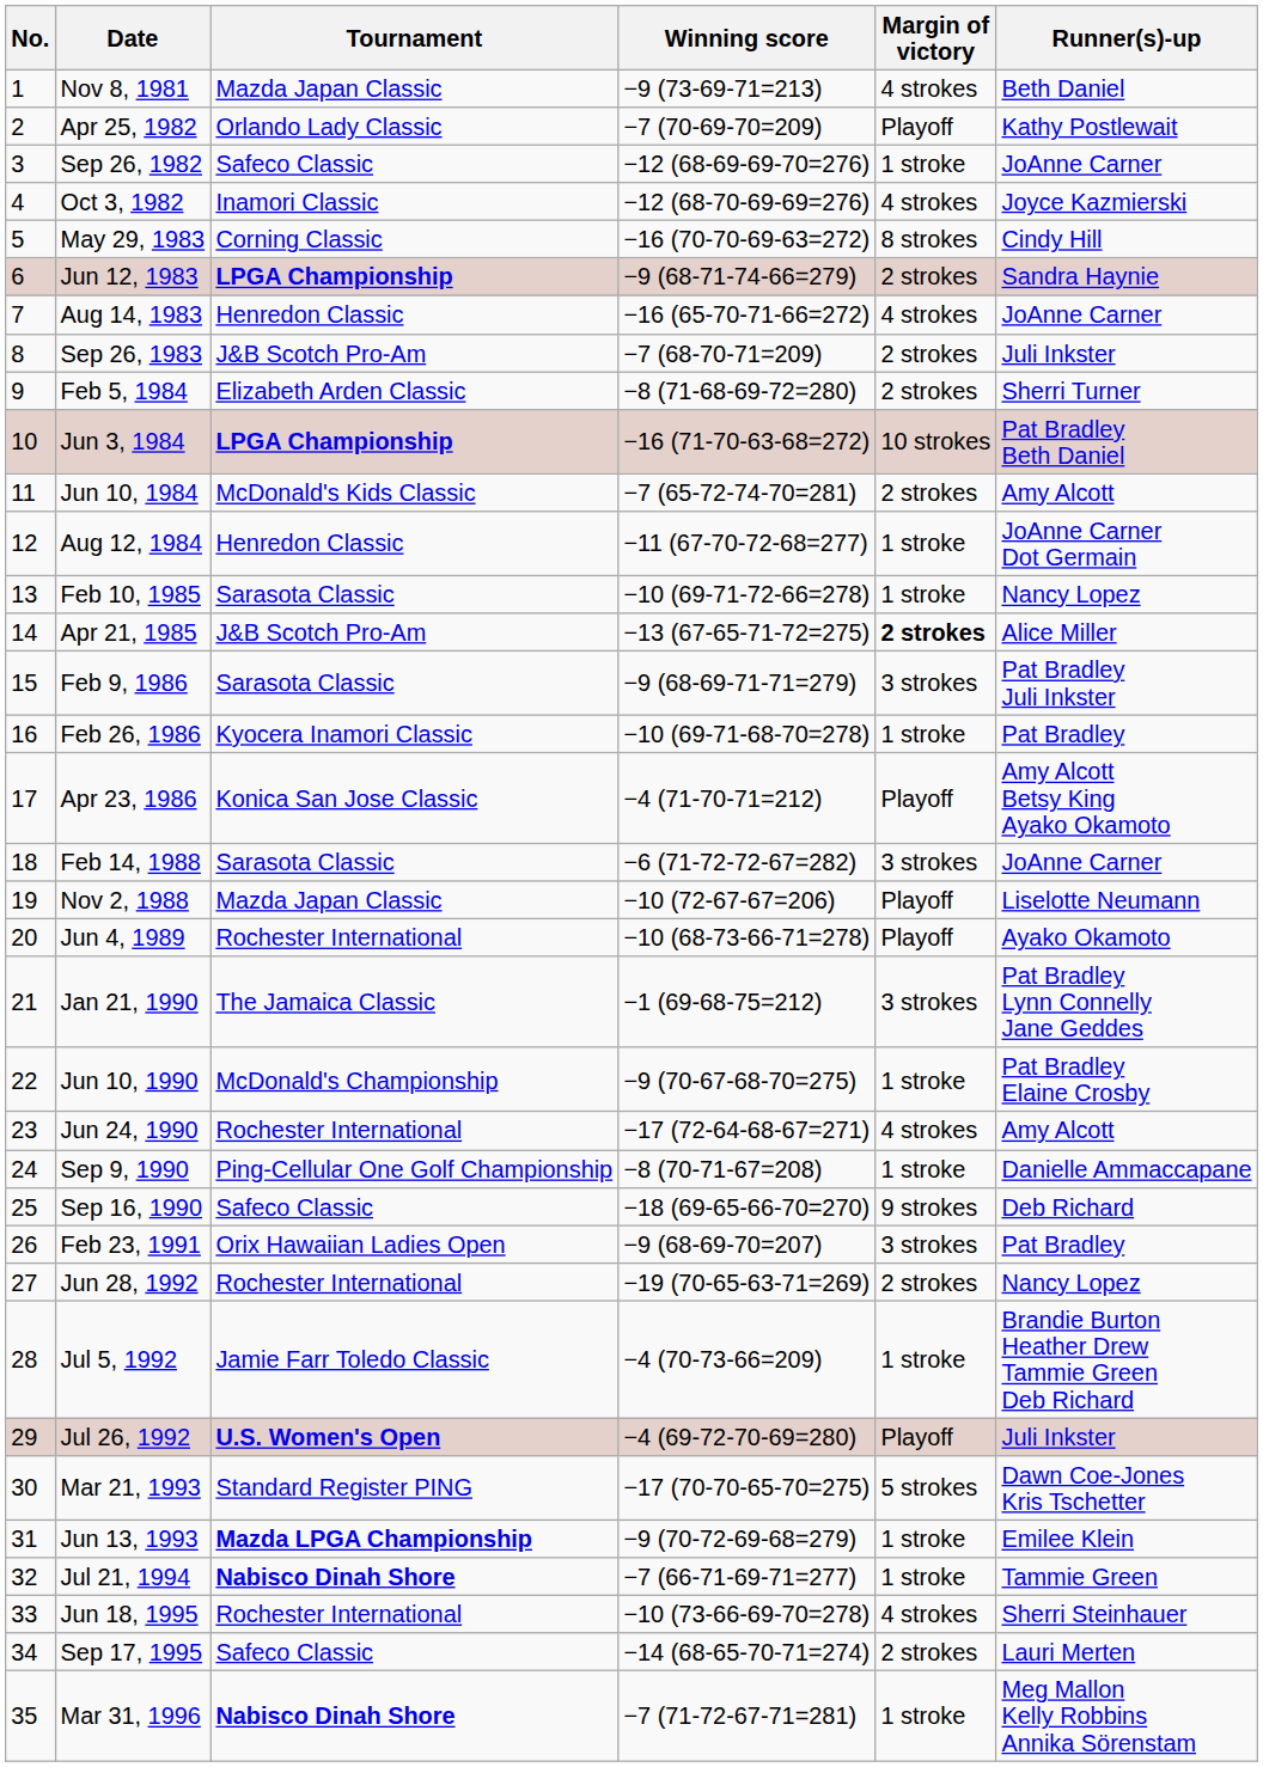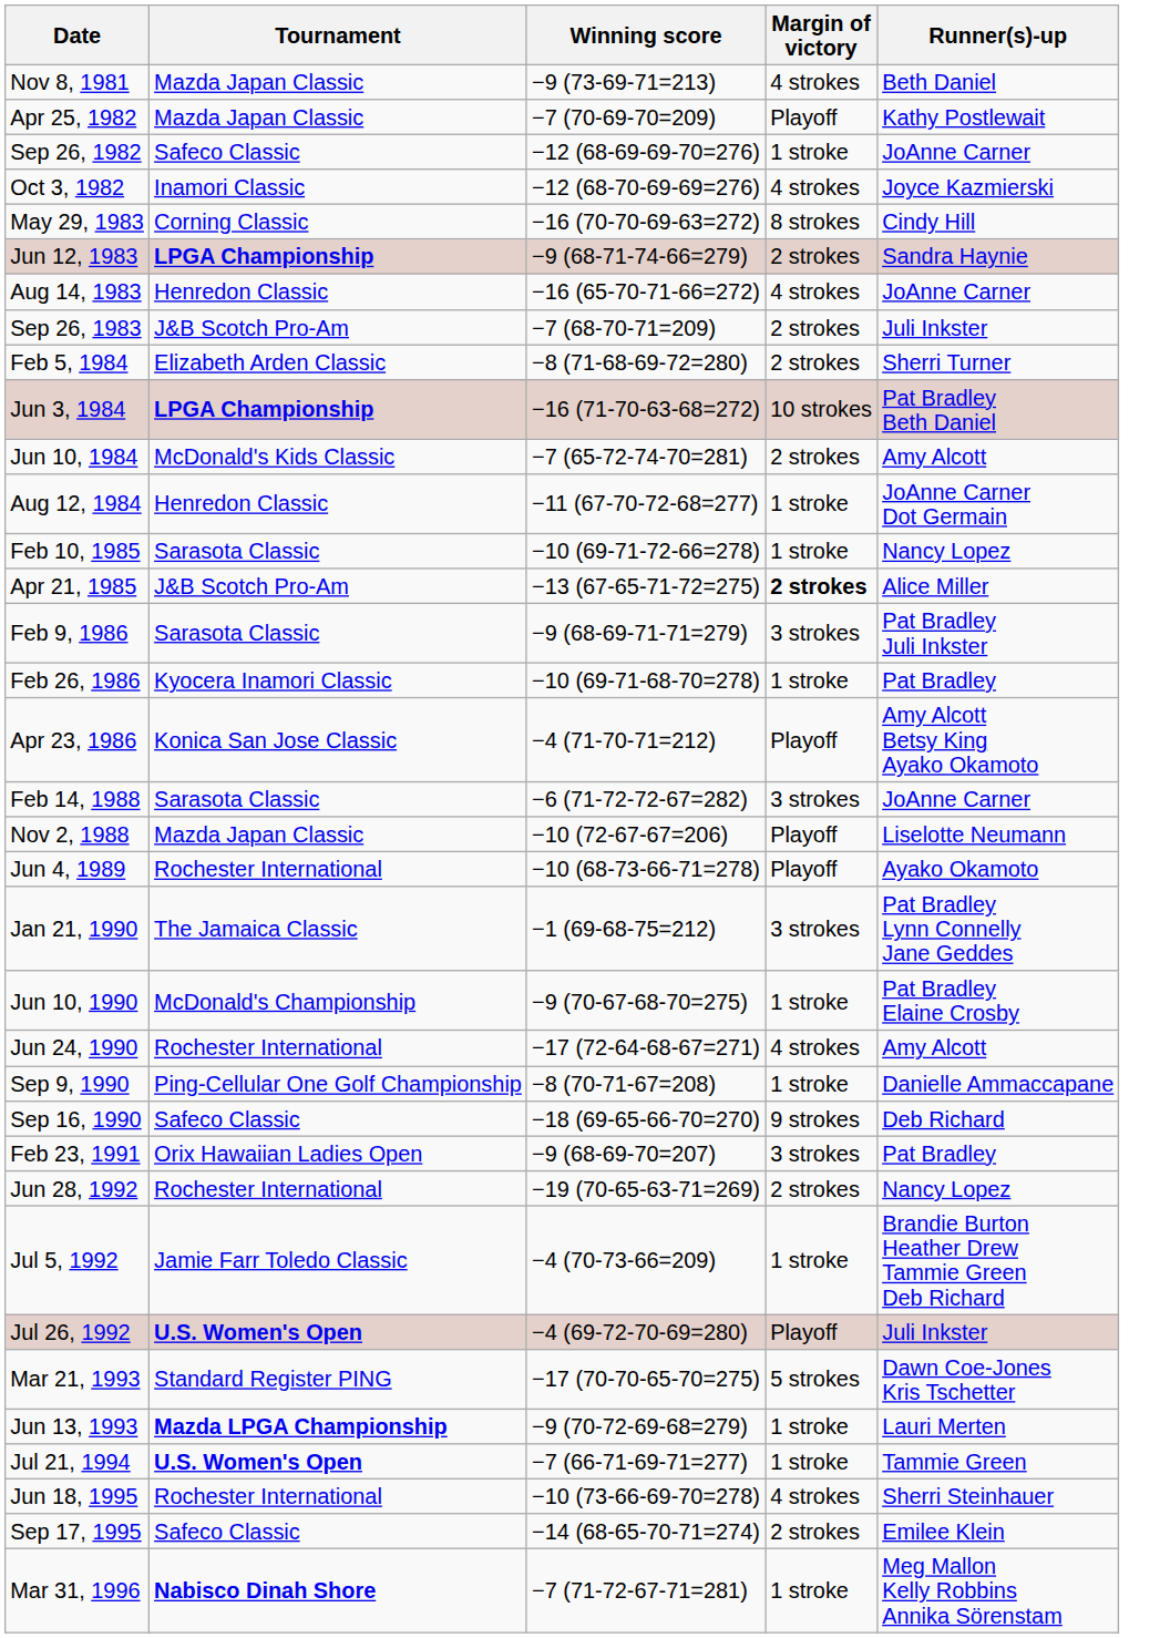 <table class="wikitable" style="font-size:95%;">
 <tr>
-<th>No.</th>
 <th>Date</th>
 <th>Tournament</th>
 <th>Winning score</th>
 <th>Margin of<br>victory</th>
 <th>Runner(s)-up</th>
 </tr>
 <tr>
-<td>1</td>
 <td>Nov 8, <a href='#'>1981</a></td>
 <td><a href='#'>Mazda Japan Classic</a></td>
 <td>−9 (73-69-71=213)</td>
 <td>4 strokes</td>
 <td> <a href='#'>Beth Daniel</a></td>
 </tr>
 <tr>
-<td>2</td>
 <td>Apr 25, <a href='#'>1982</a></td>
-<td><a href='#'>Orlando Lady Classic</a></td>
+<td><a href='#'>Mazda Japan Classic</a></td>
 <td>−7 (70-69-70=209)</td>
 <td>Playoff</td>
 <td> <a href='#'>Kathy Postlewait</a></td>
 </tr>
 <tr>
-<td>3</td>
 <td>Sep 26, <a href='#'>1982</a></td>
 <td><a href='#'>Safeco Classic</a></td>
 <td>−12 (68-69-69-70=276)</td>
 <td>1 stroke</td>
 <td> <a href='#'>JoAnne Carner</a></td>
 </tr>
 <tr>
-<td>4</td>
 <td>Oct 3, <a href='#'>1982</a></td>
 <td><a href='#'>Inamori Classic</a></td>
 <td>−12 (68-70-69-69=276)</td>
 <td>4 strokes</td>
 <td> <a href='#'>Joyce Kazmierski</a></td>
 </tr>
 <tr>
-<td>5</td>
 <td>May 29, <a href='#'>1983</a></td>
 <td><a href='#'>Corning Classic</a></td>
 <td>−16 (70-70-69-63=272)</td>
 <td>8 strokes</td>
 <td> <a href='#'>Cindy Hill</a></td>
 </tr>
 <tr style="background:#e5d1cb;">
-<td>6</td>
 <td>Jun 12, <a href='#'>1983</a></td>
 <td><strong><a href='#'>LPGA Championship</a></strong></td>
 <td>−9 (68-71-74-66=279)</td>
 <td>2 strokes</td>
 <td> <a href='#'>Sandra Haynie</a></td>
 </tr>
 <tr>
-<td>7</td>
 <td>Aug 14, <a href='#'>1983</a></td>
 <td><a href='#'>Henredon Classic</a></td>
 <td>−16 (65-70-71-66=272)</td>
 <td>4 strokes</td>
 <td> <a href='#'>JoAnne Carner</a></td>
 </tr>
 <tr>
-<td>8</td>
 <td>Sep 26, <a href='#'>1983</a></td>
 <td><a href='#'>J&B Scotch Pro-Am</a></td>
 <td>−7 (68-70-71=209)</td>
 <td>2 strokes</td>
 <td> <a href='#'>Juli Inkster</a></td>
 </tr>
 <tr>
-<td>9</td>
 <td>Feb 5, <a href='#'>1984</a></td>
 <td><a href='#'>Elizabeth Arden Classic</a></td>
 <td>−8 (71-68-69-72=280)</td>
 <td>2 strokes</td>
 <td> <a href='#'>Sherri Turner</a></td>
 </tr>
 <tr style="background:#e5d1cb;">
-<td>10</td>
 <td>Jun 3, <a href='#'>1984</a></td>
 <td><strong><a href='#'>LPGA Championship</a></strong></td>
 <td>−16 (71-70-63-68=272)</td>
 <td>10 strokes</td>
 <td> <a href='#'>Pat Bradley</a><br> <a href='#'>Beth Daniel</a></td>
 </tr>
 <tr>
-<td>11</td>
 <td>Jun 10, <a href='#'>1984</a></td>
 <td><a href='#'>McDonald's Kids Classic</a></td>
 <td>−7 (65-72-74-70=281)</td>
 <td>2 strokes</td>
 <td> <a href='#'>Amy Alcott</a></td>
 </tr>
 <tr>
-<td>12</td>
 <td>Aug 12, <a href='#'>1984</a></td>
 <td><a href='#'>Henredon Classic</a></td>
 <td>−11 (67-70-72-68=277)</td>
 <td>1 stroke</td>
 <td> <a href='#'>JoAnne Carner</a><br> <a href='#'>Dot Germain</a></td>
 </tr>
 <tr>
-<td>13</td>
 <td>Feb 10, <a href='#'>1985</a></td>
 <td><a href='#'>Sarasota Classic</a></td>
 <td>−10 (69-71-72-66=278)</td>
 <td>1 stroke</td>
 <td> <a href='#'>Nancy Lopez</a></td>
 </tr>
 <tr>
-<td>14</td>
 <td>Apr 21, <a href='#'>1985</a></td>
 <td><a href='#'>J&B Scotch Pro-Am</a></td>
 <td>−13 (67-65-71-72=275)</td>
 <td><strong>2 strokes</strong></td>
 <td> <a href='#'>Alice Miller</a></td>
 </tr>
 <tr>
-<td>15</td>
 <td>Feb 9, <a href='#'>1986</a></td>
 <td><a href='#'>Sarasota Classic</a></td>
 <td>−9 (68-69-71-71=279)</td>
 <td>3 strokes</td>
 <td> <a href='#'>Pat Bradley</a><br> <a href='#'>Juli Inkster</a></td>
 </tr>
 <tr>
-<td>16</td>
 <td>Feb 26, <a href='#'>1986</a></td>
 <td><a href='#'>Kyocera Inamori Classic</a></td>
 <td>−10 (69-71-68-70=278)</td>
 <td>1 stroke</td>
 <td> <a href='#'>Pat Bradley</a></td>
 </tr>
 <tr>
-<td>17</td>
 <td>Apr 23, <a href='#'>1986</a></td>
 <td><a href='#'>Konica San Jose Classic</a></td>
 <td>−4 (71-70-71=212)</td>
 <td>Playoff</td>
 <td> <a href='#'>Amy Alcott</a><br> <a href='#'>Betsy King</a><br> <a href='#'>Ayako Okamoto</a></td>
 </tr>
 <tr>
-<td>18</td>
 <td>Feb 14, <a href='#'>1988</a></td>
 <td><a href='#'>Sarasota Classic</a></td>
 <td>−6 (71-72-72-67=282)</td>
 <td>3 strokes</td>
 <td> <a href='#'>JoAnne Carner</a></td>
 </tr>
 <tr>
-<td>19</td>
 <td>Nov 2, <a href='#'>1988</a></td>
 <td><a href='#'>Mazda Japan Classic</a></td>
 <td>−10 (72-67-67=206)</td>
 <td>Playoff</td>
 <td> <a href='#'>Liselotte Neumann</a></td>
 </tr>
 <tr>
-<td>20</td>
 <td>Jun 4, <a href='#'>1989</a></td>
 <td><a href='#'>Rochester International</a></td>
 <td>−10 (68-73-66-71=278)</td>
 <td>Playoff</td>
 <td> <a href='#'>Ayako Okamoto</a></td>
 </tr>
 <tr>
-<td>21</td>
 <td>Jan 21, <a href='#'>1990</a></td>
 <td><a href='#'>The Jamaica Classic</a></td>
 <td>−1 (69-68-75=212)</td>
 <td>3 strokes</td>
 <td> <a href='#'>Pat Bradley</a><br> <a href='#'>Lynn Connelly</a><br> <a href='#'>Jane Geddes</a></td>
 </tr>
 <tr>
-<td>22</td>
 <td>Jun 10, <a href='#'>1990</a></td>
 <td><a href='#'>McDonald's Championship</a></td>
 <td>−9 (70-67-68-70=275)</td>
 <td>1 stroke</td>
 <td> <a href='#'>Pat Bradley</a><br> <a href='#'>Elaine Crosby</a></td>
 </tr>
 <tr>
-<td>23</td>
 <td>Jun 24, <a href='#'>1990</a></td>
 <td><a href='#'>Rochester International</a></td>
 <td>−17 (72-64-68-67=271)</td>
 <td>4 strokes</td>
 <td> <a href='#'>Amy Alcott</a></td>
 </tr>
 <tr>
-<td>24</td>
 <td>Sep 9, <a href='#'>1990</a></td>
 <td><a href='#'>Ping-Cellular One Golf Championship</a></td>
 <td>−8 (70-71-67=208)</td>
 <td>1 stroke</td>
 <td> <a href='#'>Danielle Ammaccapane</a></td>
 </tr>
 <tr>
-<td>25</td>
 <td>Sep 16, <a href='#'>1990</a></td>
 <td><a href='#'>Safeco Classic</a></td>
 <td>−18 (69-65-66-70=270)</td>
 <td>9 strokes</td>
 <td> <a href='#'>Deb Richard</a></td>
 </tr>
 <tr>
-<td>26</td>
 <td>Feb 23, <a href='#'>1991</a></td>
 <td><a href='#'>Orix Hawaiian Ladies Open</a></td>
 <td>−9 (68-69-70=207)</td>
 <td>3 strokes</td>
 <td> <a href='#'>Pat Bradley</a></td>
 </tr>
 <tr>
-<td>27</td>
 <td>Jun 28, <a href='#'>1992</a></td>
 <td><a href='#'>Rochester International</a></td>
 <td>−19 (70-65-63-71=269)</td>
 <td>2 strokes</td>
 <td> <a href='#'>Nancy Lopez</a></td>
 </tr>
 <tr>
-<td>28</td>
 <td>Jul 5, <a href='#'>1992</a></td>
 <td><a href='#'>Jamie Farr Toledo Classic</a></td>
 <td>−4 (70-73-66=209)</td>
 <td>1 stroke</td>
 <td> <a href='#'>Brandie Burton</a><br> <a href='#'>Heather Drew</a><br> <a href='#'>Tammie Green</a><br> <a href='#'>Deb Richard</a></td>
 </tr>
 <tr style="background:#e5d1cb;">
-<td>29</td>
 <td>Jul 26, <a href='#'>1992</a></td>
 <td><strong><a href='#'>U.S. Women's Open</a></strong></td>
 <td>−4 (69-72-70-69=280)</td>
 <td>Playoff</td>
 <td> <a href='#'>Juli Inkster</a></td>
 </tr>
 <tr>
-<td>30</td>
 <td>Mar 21, <a href='#'>1993</a></td>
 <td><a href='#'>Standard Register PING</a></td>
 <td>−17 (70-70-65-70=275)</td>
 <td>5 strokes</td>
 <td> <a href='#'>Dawn Coe-Jones</a><br> <a href='#'>Kris Tschetter</a></td>
 </tr>
 <tr -style="background:#e5d1cb;">
-<td>31</td>
 <td>Jun 13, <a href='#'>1993</a></td>
 <td><strong><a href='#'>Mazda LPGA Championship</a></strong></td>
 <td>−9 (70-72-69-68=279)</td>
 <td>1 stroke</td>
-<td> <a href='#'>Emilee Klein</a></td>
+<td> <a href='#'>Lauri Merten</a></td>
 </tr>
 <tr -style="background:#e5d1cb;">
-<td>32</td>
 <td>Jul 21, <a href='#'>1994</a></td>
-<td><strong><a href='#'>Nabisco Dinah Shore</a></strong></td>
+<td><strong><a href='#'>U.S. Women's Open</a></strong></td>
 <td>−7 (66-71-69-71=277)</td>
 <td>1 stroke</td>
 <td> <a href='#'>Tammie Green</a></td>
 </tr>
 <tr>
-<td>33</td>
 <td>Jun 18, <a href='#'>1995</a></td>
 <td><a href='#'>Rochester International</a></td>
 <td>−10 (73-66-69-70=278)</td>
 <td>4 strokes</td>
 <td> <a href='#'>Sherri Steinhauer</a></td>
 </tr>
 <tr>
-<td>34</td>
 <td>Sep 17, <a href='#'>1995</a></td>
 <td><a href='#'>Safeco Classic</a></td>
 <td>−14 (68-65-70-71=274)</td>
 <td>2 strokes</td>
-<td> <a href='#'>Lauri Merten</a></td>
+<td> <a href='#'>Emilee Klein</a></td>
 </tr>
 <tr -style="background:#e5d1cb;">
-<td>35</td>
 <td>Mar 31, <a href='#'>1996</a></td>
 <td><strong><a href='#'>Nabisco Dinah Shore</a></strong></td>
 <td>−7 (71-72-67-71=281)</td>
 <td>1 stroke</td>
 <td> <a href='#'>Meg Mallon</a><br> <a href='#'>Kelly Robbins</a><br> <a href='#'>Annika Sörenstam</a></td>
 </tr>
 </table>
